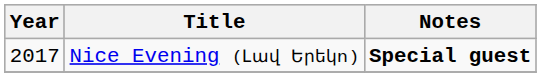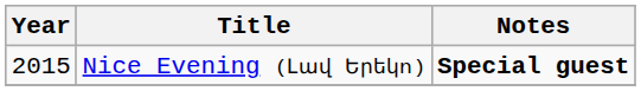 <table class="wikitable sortable">
 <tr>
 <th>Year</th>
 <th>Title</th>
 <th class="unsortable">Notes</th>
 </tr>
 <tr>
-<td>2017</td>
+<td>2015</td>
 <td><a href='#'>Nice Evening</a> <small> (Լավ Երեկո)</small></td>
 <td><strong>Special guest</strong></td>
 </tr>
 <tr>
 </tr>
 </table>
